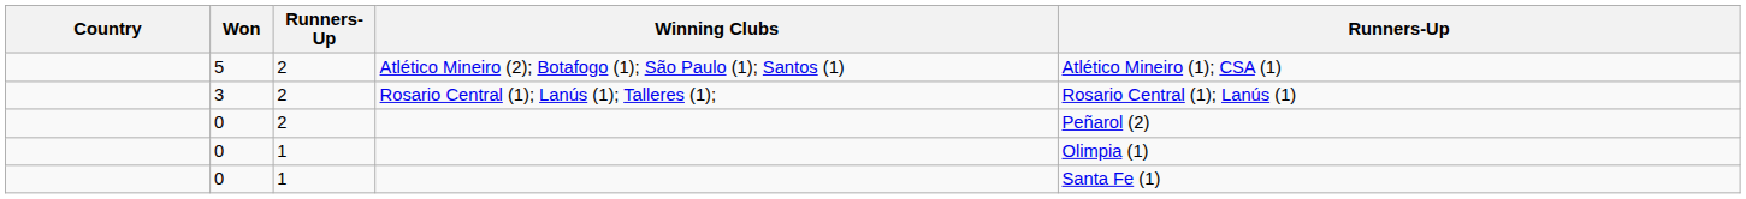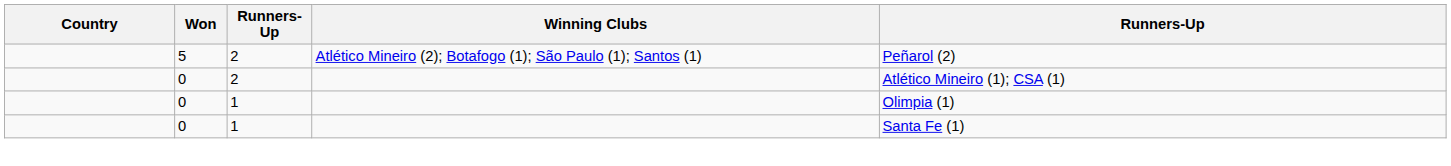 <table class="wikitable sortable">
 <tr>
 <th width=6%>Country</th>
 <th width=1%>Won</th>
 <th width=1%>Runners-Up</th>
 <th class="unsortable" style="width:20%;">Winning Clubs</th>
 <th class="unsortable" style="width:20%;">Runners-Up</th>
 </tr>
 <tr>
 <td></td>
 <td>5</td>
 <td>2</td>
 <td><a href='#'>Atlético Mineiro</a> (2); <a href='#'>Botafogo</a> (1); <a href='#'>São Paulo</a> (1); <a href='#'>Santos</a> (1)</td>
-<td><a href='#'>Atlético Mineiro</a> (1); <a href='#'>CSA</a> (1)</td>
-</tr>
-<tr>
-<td></td>
-<td>3</td>
-<td>2</td>
-<td><a href='#'>Rosario Central</a> (1); <a href='#'>Lanús</a> (1); <a href='#'>Talleres</a> (1);</td>
-<td><a href='#'>Rosario Central</a> (1); <a href='#'>Lanús</a> (1)</td>
+<td><a href='#'>Peñarol</a> (2)</td>
 </tr>
 <tr>
 <td></td>
 <td>0</td>
 <td>2</td>
 <td></td>
-<td><a href='#'>Peñarol</a> (2)</td>
+<td><a href='#'>Atlético Mineiro</a> (1); <a href='#'>CSA</a> (1)</td>
 </tr>
 <tr>
 <td></td>
 <td>0</td>
 <td>1</td>
 <td></td>
 <td><a href='#'>Olimpia</a> (1)</td>
 </tr>
 <tr>
 <td></td>
 <td>0</td>
 <td>1</td>
 <td></td>
 <td><a href='#'>Santa Fe</a> (1)</td>
 </tr>
 </table>
